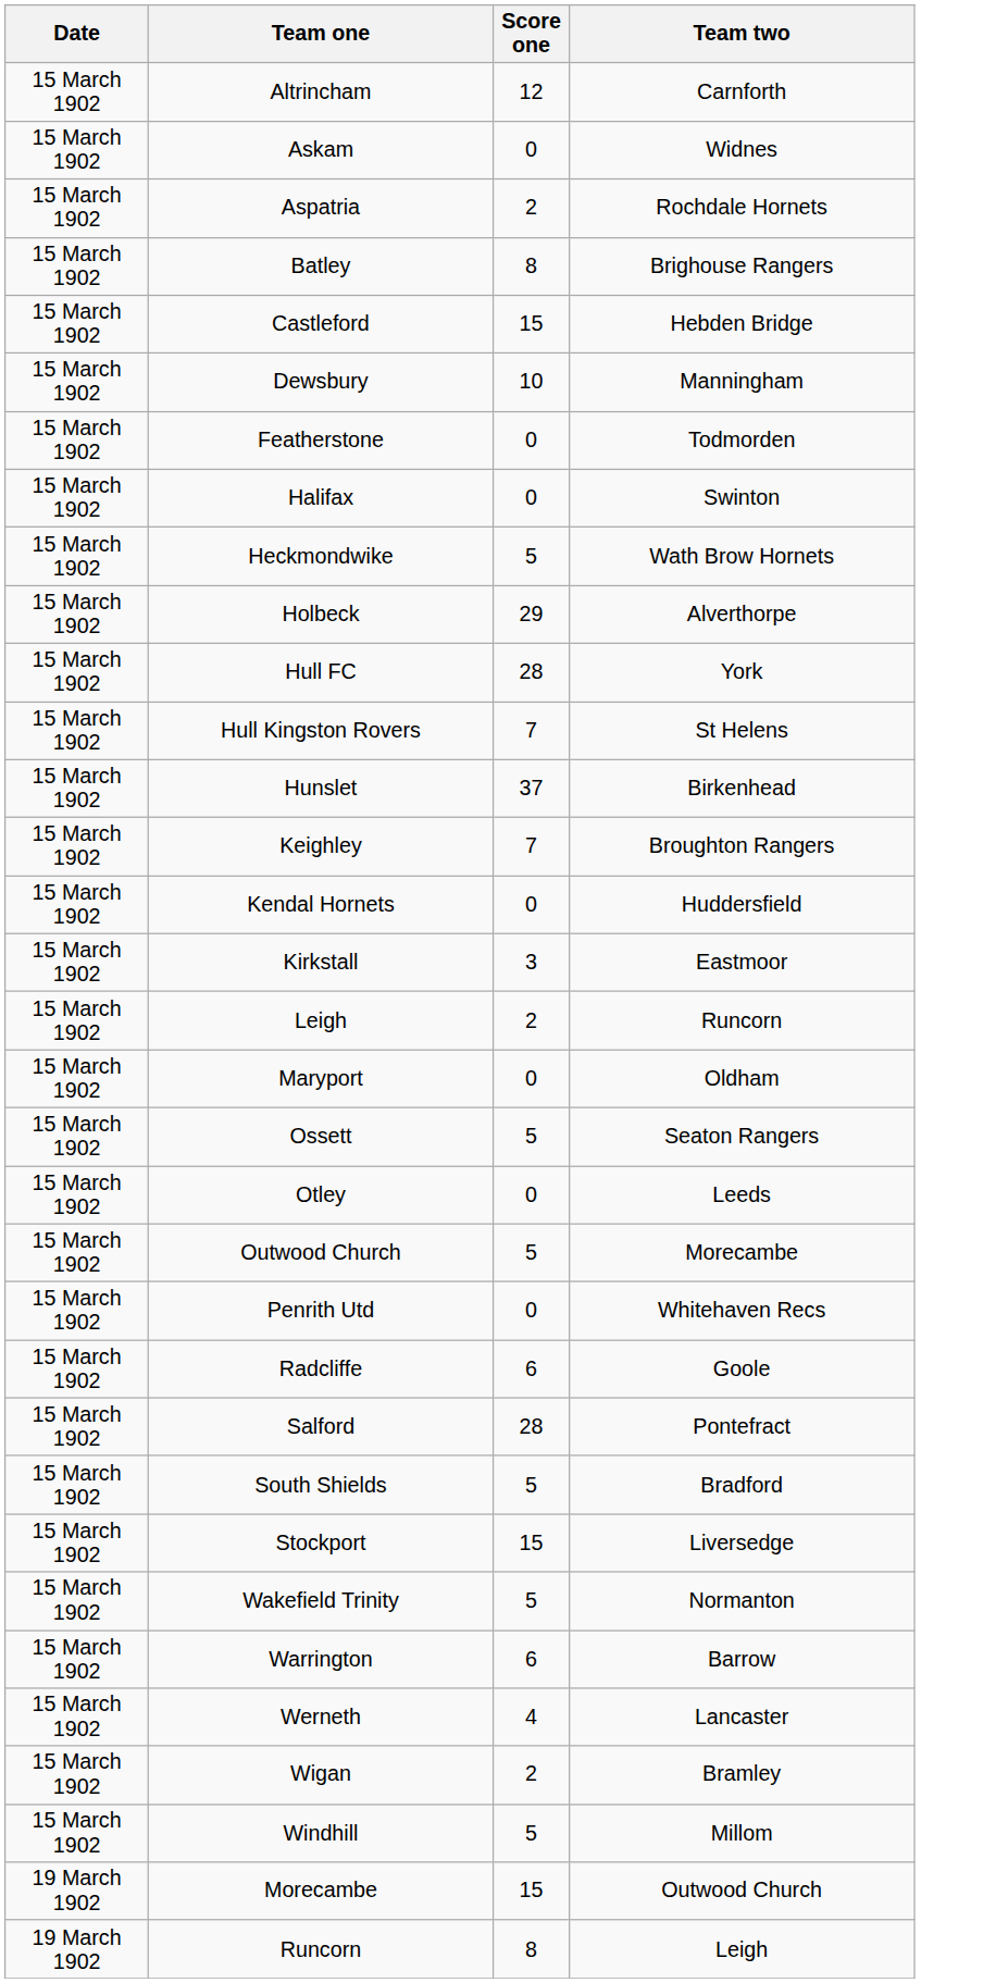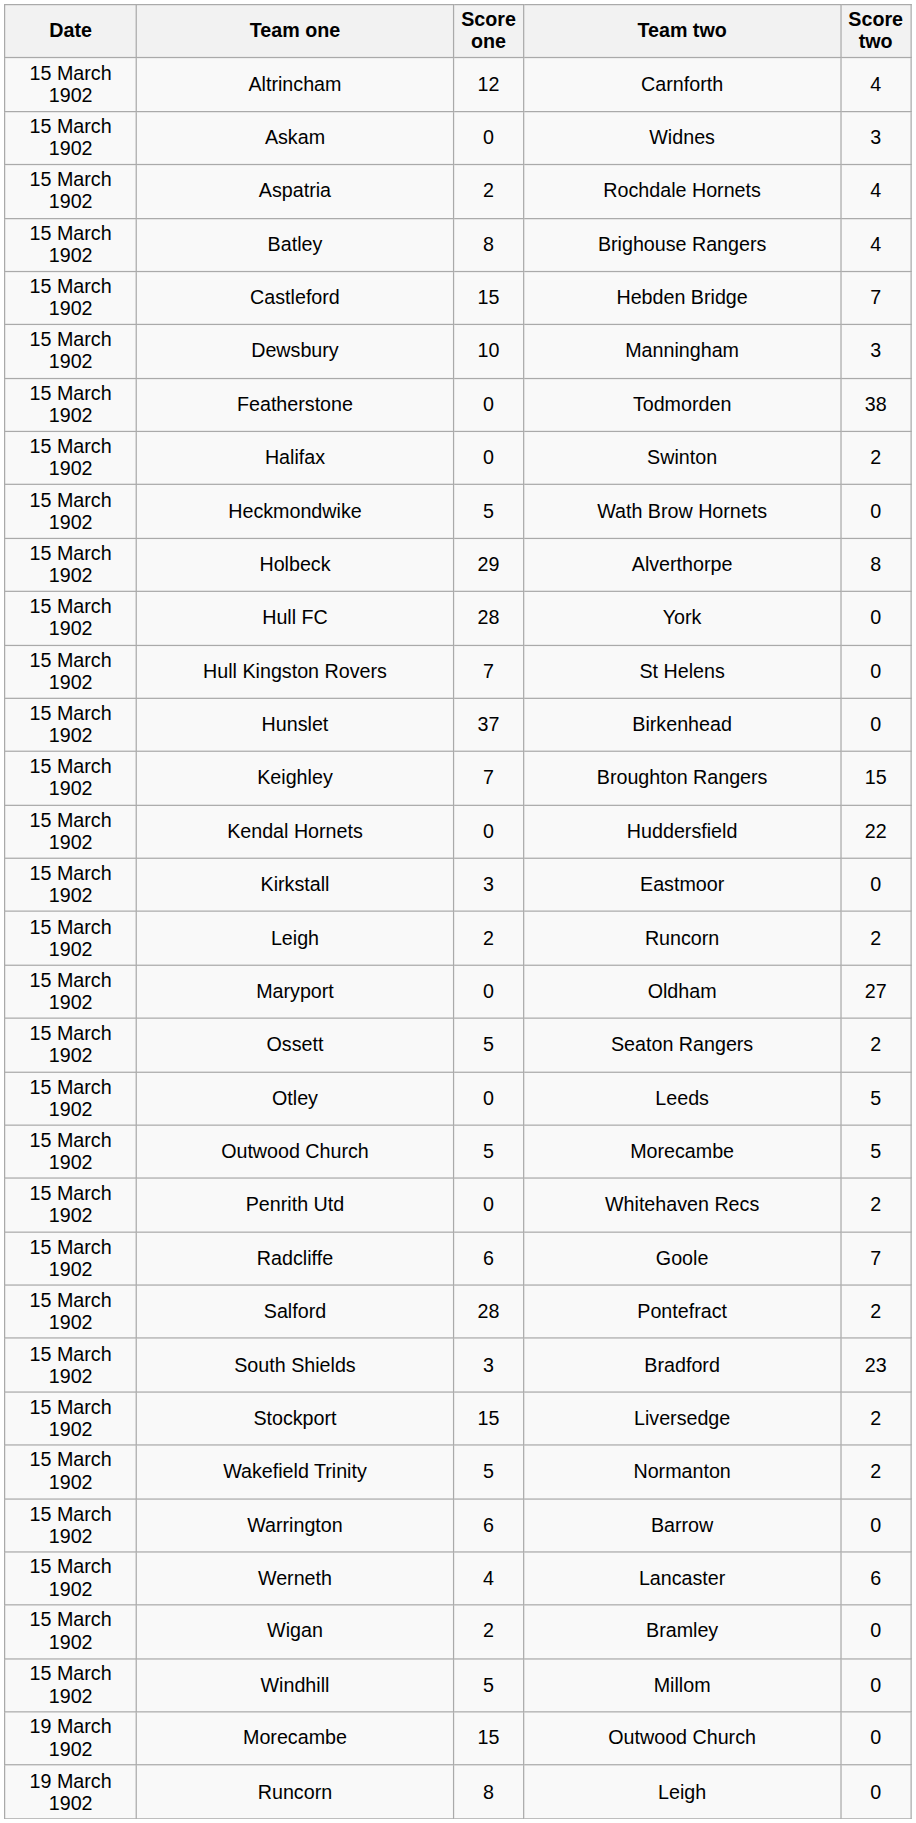 <table class="wikitable" style="text-align: center">
 <tr>
 <th width=100>Date</th>
 <th width=250>Team one</th>
 <th width=50>Score one</th>
 <th width=250>Team two</th>
+<th width=50>Score two</th>
 </tr>
 <tr>
 <td>15 March 1902</td>
 <td>Altrincham</td>
 <td>12</td>
 <td>Carnforth</td>
+<td>4</td>
 </tr>
 <tr>
 <td>15 March 1902</td>
 <td>Askam</td>
 <td>0</td>
 <td>Widnes</td>
+<td>3</td>
 </tr>
 <tr>
 <td>15 March 1902</td>
 <td>Aspatria</td>
 <td>2</td>
 <td>Rochdale Hornets</td>
+<td>4</td>
 </tr>
 <tr>
 <td>15 March 1902</td>
 <td>Batley</td>
 <td>8</td>
 <td>Brighouse Rangers</td>
+<td>4</td>
 </tr>
 <tr>
 <td>15 March 1902</td>
 <td>Castleford</td>
 <td>15</td>
 <td>Hebden Bridge</td>
+<td>7</td>
 </tr>
 <tr>
 <td>15 March 1902</td>
 <td>Dewsbury</td>
 <td>10</td>
 <td>Manningham</td>
+<td>3</td>
 </tr>
 <tr>
 <td>15 March 1902</td>
 <td>Featherstone</td>
 <td>0</td>
 <td>Todmorden</td>
+<td>38</td>
 </tr>
 <tr>
 <td>15 March 1902</td>
 <td>Halifax</td>
 <td>0</td>
 <td>Swinton</td>
+<td>2</td>
 </tr>
 <tr>
 <td>15 March 1902</td>
 <td>Heckmondwike</td>
 <td>5</td>
 <td>Wath Brow Hornets</td>
+<td>0</td>
 </tr>
 <tr>
 <td>15 March 1902</td>
 <td>Holbeck</td>
 <td>29</td>
 <td>Alverthorpe</td>
+<td>8</td>
 </tr>
 <tr>
 <td>15 March 1902</td>
 <td>Hull FC</td>
 <td>28</td>
 <td>York</td>
+<td>0</td>
 </tr>
 <tr>
 <td>15 March 1902</td>
 <td>Hull Kingston Rovers</td>
 <td>7</td>
 <td>St Helens</td>
+<td>0</td>
 </tr>
 <tr>
 <td>15 March 1902</td>
 <td>Hunslet</td>
 <td>37</td>
 <td>Birkenhead</td>
+<td>0</td>
 </tr>
 <tr>
 <td>15 March 1902</td>
 <td>Keighley</td>
 <td>7</td>
 <td>Broughton Rangers</td>
+<td>15</td>
 </tr>
 <tr>
 <td>15 March 1902</td>
 <td>Kendal Hornets</td>
 <td>0</td>
 <td>Huddersfield</td>
+<td>22</td>
 </tr>
 <tr>
 <td>15 March 1902</td>
 <td>Kirkstall</td>
 <td>3</td>
 <td>Eastmoor</td>
+<td>0</td>
 </tr>
 <tr>
 <td>15 March 1902</td>
 <td>Leigh</td>
 <td>2</td>
 <td>Runcorn</td>
+<td>2</td>
 </tr>
 <tr>
 <td>15 March 1902</td>
 <td>Maryport</td>
 <td>0</td>
 <td>Oldham</td>
+<td>27</td>
 </tr>
 <tr>
 <td>15 March 1902</td>
 <td>Ossett</td>
 <td>5</td>
 <td>Seaton Rangers</td>
+<td>2</td>
 </tr>
 <tr>
 <td>15 March 1902</td>
 <td>Otley</td>
 <td>0</td>
 <td>Leeds</td>
+<td>5</td>
 </tr>
 <tr>
 <td>15 March 1902</td>
 <td>Outwood Church</td>
 <td>5</td>
 <td>Morecambe</td>
+<td>5</td>
 </tr>
 <tr>
 <td>15 March 1902</td>
 <td>Penrith Utd</td>
 <td>0</td>
 <td>Whitehaven Recs</td>
+<td>2</td>
 </tr>
 <tr>
 <td>15 March 1902</td>
 <td>Radcliffe</td>
 <td>6</td>
 <td>Goole</td>
+<td>7</td>
 </tr>
 <tr>
 <td>15 March 1902</td>
 <td>Salford</td>
 <td>28</td>
 <td>Pontefract</td>
+<td>2</td>
 </tr>
 <tr>
 <td>15 March 1902</td>
 <td>South Shields</td>
-<td>5</td>
+<td>3</td>
 <td>Bradford</td>
+<td>23</td>
 </tr>
 <tr>
 <td>15 March 1902</td>
 <td>Stockport</td>
 <td>15</td>
 <td>Liversedge</td>
+<td>2</td>
 </tr>
 <tr>
 <td>15 March 1902</td>
 <td>Wakefield Trinity</td>
 <td>5</td>
 <td>Normanton</td>
+<td>2</td>
 </tr>
 <tr>
 <td>15 March 1902</td>
 <td>Warrington</td>
 <td>6</td>
 <td>Barrow</td>
+<td>0</td>
 </tr>
 <tr>
 <td>15 March 1902</td>
 <td>Werneth</td>
 <td>4</td>
 <td>Lancaster</td>
+<td>6</td>
 </tr>
 <tr>
 <td>15 March 1902</td>
 <td>Wigan</td>
 <td>2</td>
 <td>Bramley</td>
+<td>0</td>
 </tr>
 <tr>
 <td>15 March 1902</td>
 <td>Windhill</td>
 <td>5</td>
 <td>Millom</td>
+<td>0</td>
 </tr>
 <tr>
 <td>19 March 1902</td>
 <td>Morecambe</td>
 <td>15</td>
 <td>Outwood Church</td>
+<td>0</td>
 </tr>
 <tr>
 <td>19 March 1902</td>
 <td>Runcorn</td>
 <td>8</td>
 <td>Leigh</td>
+<td>0</td>
 </tr>
 </table>
